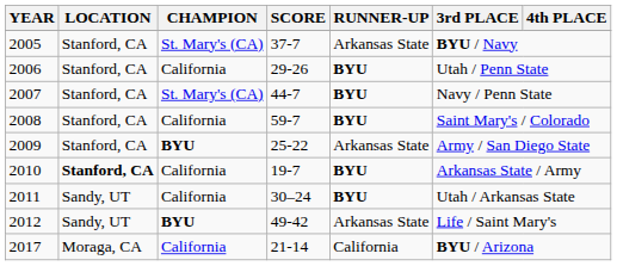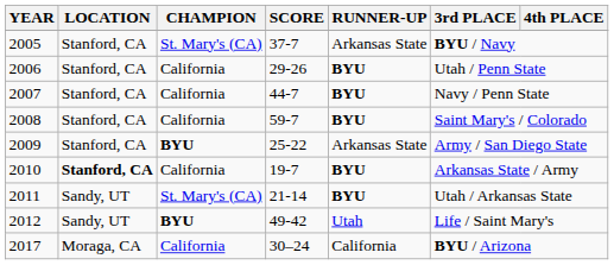 <table class="wikitable sortable">
 <tr>
 <th>YEAR</th>
 <th>LOCATION</th>
 <th>CHAMPION</th>
 <th align=center>SCORE</th>
 <th>RUNNER-UP</th>
 <th>3rd PLACE</th>
 <th>4th PLACE</th>
 </tr>
 <tr>
 </tr>
 <tr>
 <td>2005</td>
 <td>Stanford, CA</td>
 <td><a href='#'>St. Mary's (CA)</a></td>
 <td>37-7</td>
 <td>Arkansas State</td>
 <td colspan="2"><strong>BYU</strong> / <a href='#'>Navy</a></td>
 </tr>
 <tr>
 <td>2006</td>
 <td>Stanford, CA</td>
 <td>California</td>
 <td>29-26</td>
 <td><strong>BYU</strong></td>
 <td colspan="2">Utah / <a href='#'>Penn State</a></td>
 </tr>
 <tr>
 <td>2007</td>
 <td>Stanford, CA</td>
-<td><a href='#'>St. Mary's (CA)</a></td>
+<td>California</td>
 <td>44-7</td>
 <td><strong>BYU</strong></td>
 <td colspan="2">Navy / Penn State</td>
 </tr>
 <tr>
 <td>2008</td>
 <td>Stanford, CA</td>
 <td>California</td>
 <td>59-7</td>
 <td><strong>BYU</strong></td>
 <td colspan="2"><a href='#'>Saint Mary's</a> / <a href='#'>Colorado</a></td>
 </tr>
 <tr>
 <td>2009</td>
 <td>Stanford, CA</td>
 <td><strong>BYU</strong></td>
 <td>25-22</td>
 <td>Arkansas State</td>
 <td colspan="2"><a href='#'>Army</a> / <a href='#'>San Diego State</a></td>
 </tr>
 <tr>
 <td>2010</td>
 <td><strong>Stanford, CA</strong></td>
 <td>California</td>
 <td>19-7</td>
 <td><strong>BYU</strong></td>
 <td colspan="2"><a href='#'>Arkansas State</a> / Army</td>
 </tr>
 <tr>
 <td>2011</td>
 <td>Sandy, UT</td>
-<td>California</td>
-<td>30–24</td>
+<td><a href='#'>St. Mary's (CA)</a></td>
+<td>21-14</td>
 <td><strong>BYU</strong></td>
 <td colspan="2">Utah / Arkansas State</td>
 </tr>
 <tr>
 <td>2012</td>
 <td>Sandy, UT</td>
 <td><strong>BYU</strong></td>
 <td>49-42</td>
-<td>Arkansas State</td>
+<td><a href='#'>Utah</a></td>
 <td colspan="2"><a href='#'>Life</a> / Saint Mary's</td>
 </tr>
 <tr>
 <td>2017</td>
 <td>Moraga, CA</td>
 <td><a href='#'>California</a></td>
-<td>21-14</td>
+<td>30–24</td>
 <td>California</td>
 <td colspan="2"><strong>BYU</strong> / <a href='#'>Arizona</a></td>
 </tr>
 </table>
